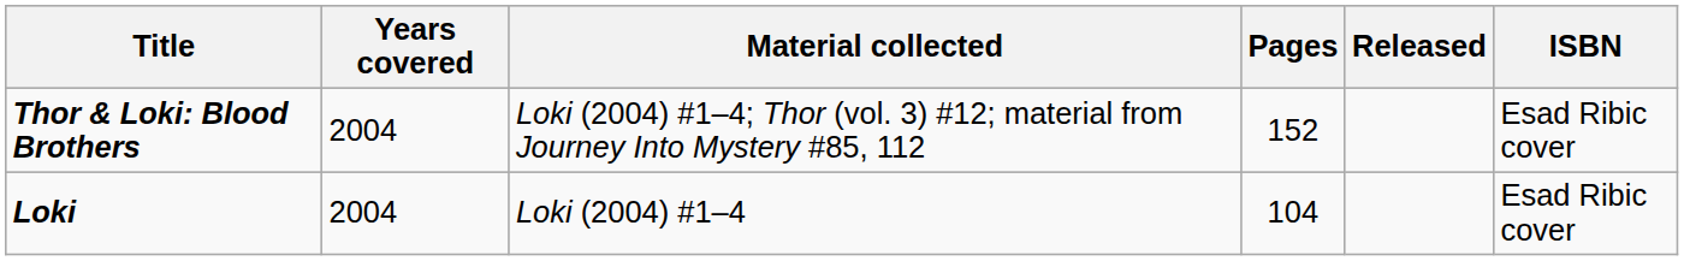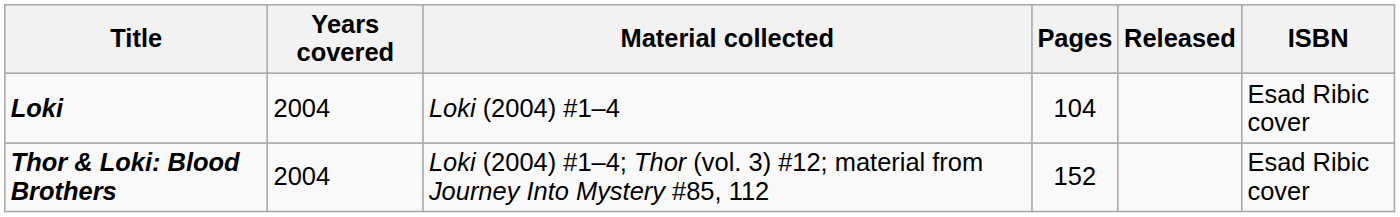 <table class="wikitable sortable" width=99%>
 <tr>
 <th>Title</th>
 <th>Years covered</th>
 <th class="unsortable">Material collected</th>
 <th>Pages</th>
 <th>Released</th>
 <th class="unsortable">ISBN</th>
 </tr>
 <tr>
+<td><strong><em>Loki</em></strong></td>
+<td>2004</td>
+<td><em>Loki</em> (2004) #1–4</td>
+<td style="text-align: center;">104</td>
+<td></td>
+<td>Esad Ribic cover </td>
+</tr>
+<tr>
 <td><strong><em>Thor & Loki: Blood Brothers</em></strong></td>
 <td>2004</td>
 <td><em>Loki</em> (2004) #1–4; <em>Thor</em> (vol. 3) #12; material from <em>Journey Into Mystery</em> #85, 112</td>
 <td style="text-align: center;">152</td>
 <td></td>
 <td>Esad Ribic cover </td>
 </tr>
-<tr>
-<td><strong><em>Loki</em></strong></td>
-<td>2004</td>
-<td><em>Loki</em> (2004) #1–4</td>
-<td style="text-align: center;">104</td>
-<td></td>
-<td>Esad Ribic cover </td>
-</tr>
 </table>
